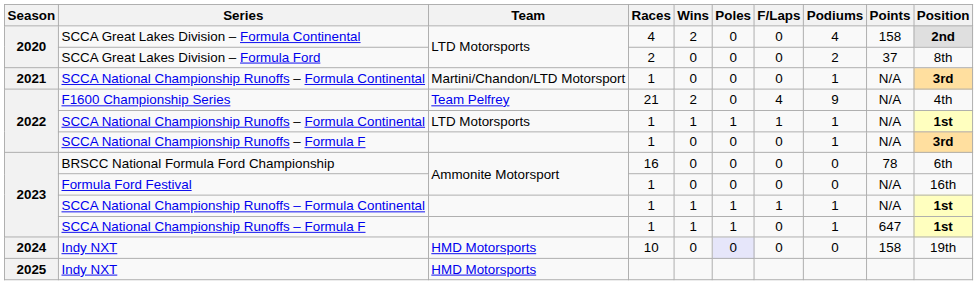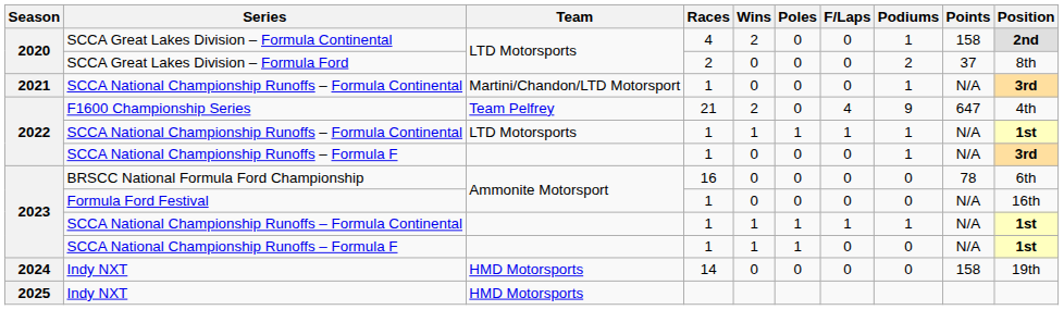 <table class="wikitable" style="font-size: 90%; text-align:center">
 <tr>
 <th>Season</th>
 <th>Series</th>
 <th>Team</th>
 <th>Races</th>
 <th>Wins</th>
 <th>Poles</th>
 <th>F/Laps</th>
 <th>Podiums</th>
 <th>Points</th>
 <th>Position</th>
 </tr>
 <tr>
 <th rowspan="2">2020</th>
 <td align=left>SCCA Great Lakes Division – <a href='#'>Formula Continental</a></td>
 <td rowspan=2 align=left>LTD Motorsports</td>
 <td>4</td>
 <td>2</td>
 <td>0</td>
 <td>0</td>
-<td>4</td>
+<td>1</td>
 <td>158</td>
 <td style="background:#DFDFDF"><strong>2nd</strong></td>
 </tr>
 <tr>
 <td align=left>SCCA Great Lakes Division – <a href='#'>Formula Ford</a></td>
 <td>2</td>
 <td>0</td>
 <td>0</td>
 <td>0</td>
 <td>2</td>
 <td>37</td>
 <td>8th</td>
 </tr>
 <tr>
 <th rowspan="1">2021</th>
 <td align=left nowrap><a href='#'>SCCA National Championship Runoffs</a> – <a href='#'>Formula Continental</a></td>
 <td align=left nowrap>Martini/Chandon/LTD Motorsport</td>
 <td>1</td>
 <td>0</td>
 <td>0</td>
 <td>0</td>
 <td>1</td>
 <td>N/A</td>
 <td style="background:#FFDF9F"><strong>3rd</strong></td>
 </tr>
 <tr>
 <th rowspan="3">2022</th>
 <td align=left><a href='#'>F1600 Championship Series</a></td>
 <td rowspan=1 align=left><a href='#'>Team Pelfrey</a></td>
 <td>21</td>
 <td>2</td>
 <td>0</td>
 <td>4</td>
 <td>9</td>
-<td>N/A</td>
+<td>647</td>
 <td>4th</td>
 </tr>
 <tr>
 <td align=left><a href='#'>SCCA National Championship Runoffs</a> – <a href='#'>Formula Continental</a></td>
 <td rowspan=1 align=left>LTD Motorsports</td>
 <td>1</td>
 <td>1</td>
 <td>1</td>
 <td>1</td>
 <td>1</td>
 <td>N/A</td>
 <td style="background:#FFFFBF"><strong>1st</strong></td>
 </tr>
 <tr>
 <td align=left><a href='#'>SCCA National Championship Runoffs</a> – <a href='#'>Formula F</a></td>
 <td rowspan=1 align=left></td>
 <td>1</td>
 <td>0</td>
 <td>0</td>
 <td>0</td>
 <td>1</td>
 <td>N/A</td>
 <td style="background:#FFDF9F"><strong>3rd</strong></td>
 </tr>
 <tr>
 <th rowspan="4">2023</th>
 <td align="left">BRSCC National Formula Ford Championship</td>
 <td rowspan="2" align="left">Ammonite Motorsport</td>
 <td>16</td>
 <td>0</td>
 <td>0</td>
 <td>0</td>
 <td>0</td>
 <td>78</td>
 <td>6th</td>
 </tr>
 <tr>
 <td align="left"><a href='#'>Formula Ford Festival</a></td>
 <td>1</td>
 <td>0</td>
 <td>0</td>
 <td>0</td>
 <td>0</td>
 <td>N/A</td>
 <td>16th</td>
 </tr>
 <tr>
 <td align=left><a href='#'>SCCA National Championship Runoffs – Formula Continental</a></td>
 <td></td>
 <td>1</td>
 <td>1</td>
 <td>1</td>
 <td>1</td>
 <td>1</td>
 <td>N/A</td>
 <td style="background:#FFFFBF"><strong>1st</strong></td>
 </tr>
 <tr>
 <td align=left><a href='#'>SCCA National Championship Runoffs – Formula F</a></td>
 <td></td>
 <td>1</td>
 <td>1</td>
 <td>1</td>
 <td>0</td>
-<td>1</td>
-<td>647</td>
+<td>0</td>
+<td>N/A</td>
 <td style="background:#FFFFBF"><strong>1st</strong></td>
 </tr>
 <tr>
 <th>2024</th>
 <td align=left><a href='#'>Indy NXT</a></td>
 <td align=left><a href='#'>HMD Motorsports</a></td>
-<td>10</td>
+<td>14</td>
 <td>0</td>
-<td style="background: lavender;">0</td>
+<td>0</td>
 <td>0</td>
 <td>0</td>
 <td>158</td>
 <td>19th</td>
 </tr>
 <tr>
 <th>2025</th>
 <td align=left><a href='#'>Indy NXT</a></td>
 <td align=left><a href='#'>HMD Motorsports</a></td>
 <td></td>
 <td></td>
 <td></td>
 <td></td>
 <td></td>
 <td></td>
 <td></td>
 </tr>
 </table>
